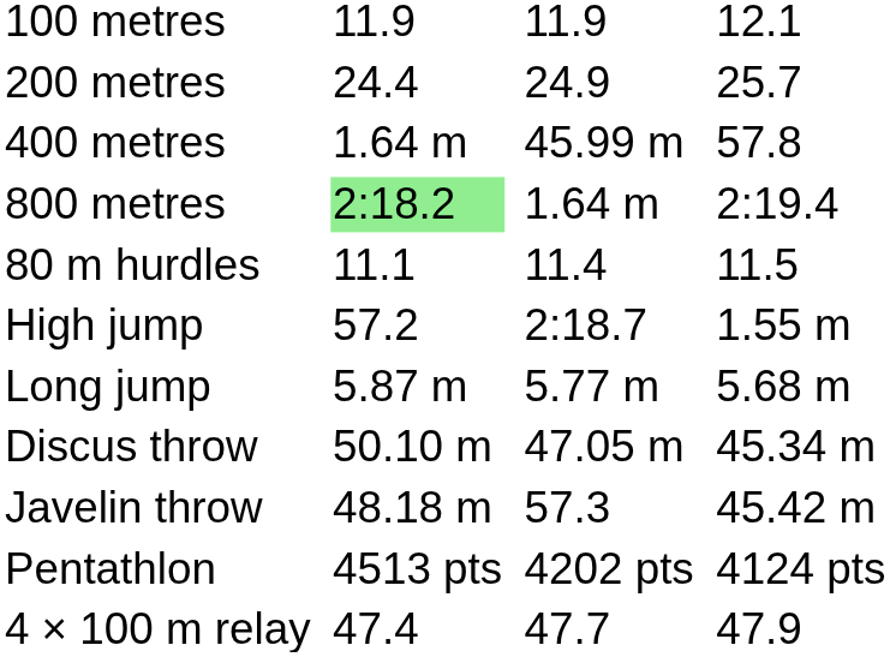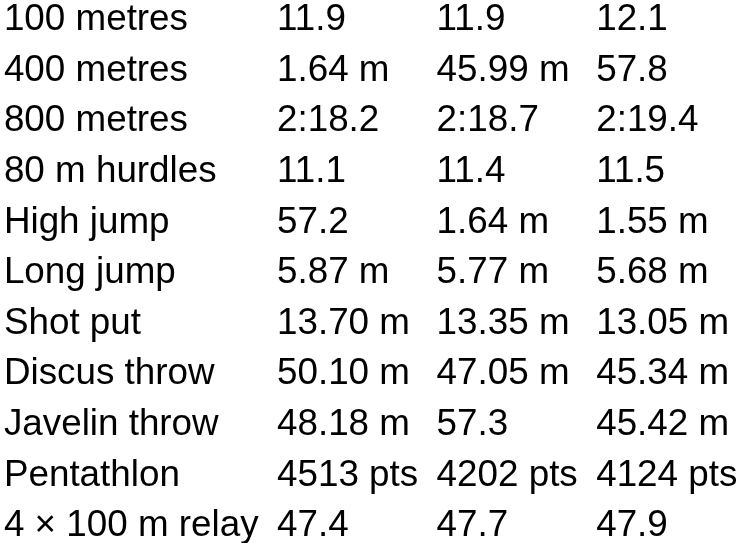 <table>
 <tr>
 <td>100 metres</td>
 <td></td>
 <td>11.9 </td>
 <td></td>
 <td>11.9</td>
 <td></td>
 <td>12.1</td>
-</tr>
-<tr>
-<td>200 metres</td>
-<td></td>
-<td>24.4 </td>
-<td></td>
-<td>24.9</td>
-<td></td>
-<td>25.7</td>
 </tr>
 <tr>
 <td>400 metres</td>
 <td></td>
 <td>1.64 m </td>
 <td></td>
 <td>45.99 m</td>
 <td></td>
 <td>57.8</td>
 </tr>
 <tr>
 <td>800 metres</td>
 <td></td>
-<td style="background: lightgreen;">2:18.2</td>
+<td>2:18.2</td>
 <td></td>
-<td>1.64 m</td>
+<td>2:18.7</td>
 <td></td>
 <td>2:19.4</td>
 </tr>
 <tr>
 <td>80 m hurdles</td>
 <td></td>
 <td>11.1 </td>
 <td></td>
 <td>11.4</td>
 <td></td>
 <td>11.5</td>
 </tr>
 <tr>
 <td>High jump</td>
 <td></td>
 <td>57.2</td>
 <td></td>
-<td>2:18.7</td>
+<td>1.64 m</td>
 <td></td>
 <td>1.55 m</td>
 </tr>
 <tr>
 <td>Long jump</td>
 <td></td>
 <td>5.87 m </td>
 <td></td>
 <td>5.77 m</td>
 <td></td>
 <td>5.68 m</td>
+</tr>
+<tr>
+<td>Shot put</td>
+<td></td>
+<td>13.70 m</td>
+<td></td>
+<td>13.35 m</td>
+<td></td>
+<td>13.05 m</td>
 </tr>
 <tr>
 <td>Discus throw</td>
 <td></td>
 <td>50.10 m</td>
 <td></td>
 <td>47.05 m</td>
 <td></td>
 <td>45.34 m</td>
 </tr>
 <tr>
 <td>Javelin throw</td>
 <td></td>
 <td>48.18 m </td>
 <td></td>
 <td>57.3</td>
 <td></td>
 <td>45.42 m</td>
 </tr>
 <tr>
 <td>Pentathlon</td>
 <td></td>
 <td>4513 pts </td>
 <td></td>
 <td>4202 pts</td>
 <td></td>
 <td>4124 pts</td>
 </tr>
 <tr>
 <td>4 × 100 m relay</td>
 <td></td>
 <td>47.4 </td>
 <td></td>
 <td>47.7</td>
 <td></td>
 <td>47.9</td>
 </tr>
 </table>
